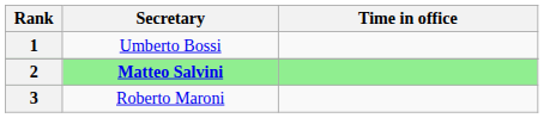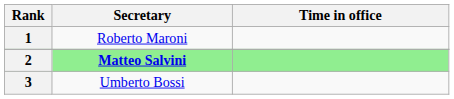 <table class="wikitable" style="text-align:center; width:40%; border:1px #AAAAFF solid">
 <tr>
 <th width=3%>Rank</th>
 <th width=25%>Secretary</th>
 <th width=30%>Time in office</th>
 </tr>
 <tr>
 <th>1</th>
-<td><a href='#'>Umberto Bossi</a></td>
+<td><a href='#'>Roberto Maroni</a></td>
 <td></td>
 </tr>
 <tr>
 </tr>
 <tr bgcolor="lightgreen">
 <th>2</th>
 <td><strong><a href='#'>Matteo Salvini</a></strong></td>
 <td><strong></strong></td>
 </tr>
 <tr>
 <th>3</th>
-<td><a href='#'>Roberto Maroni</a></td>
+<td><a href='#'>Umberto Bossi</a></td>
 <td></td>
 </tr>
 </table>
